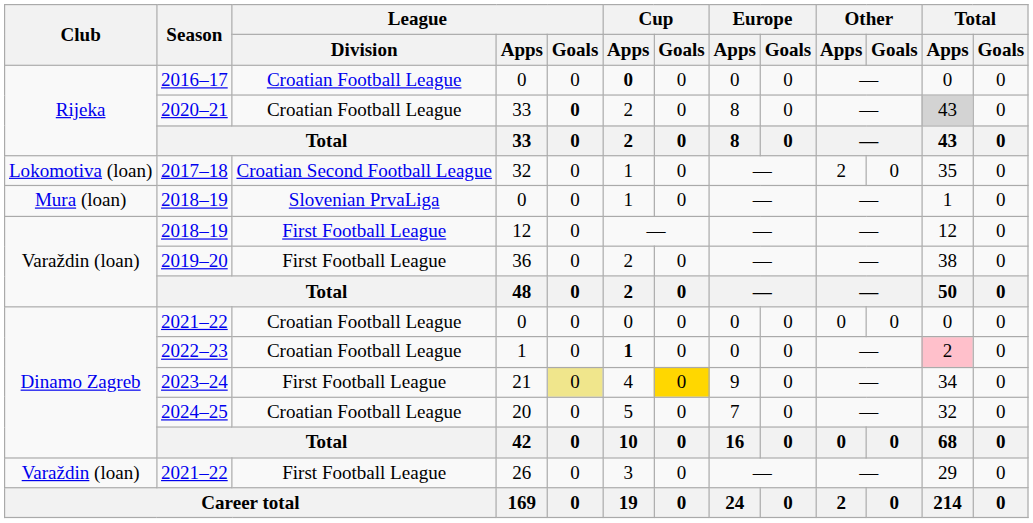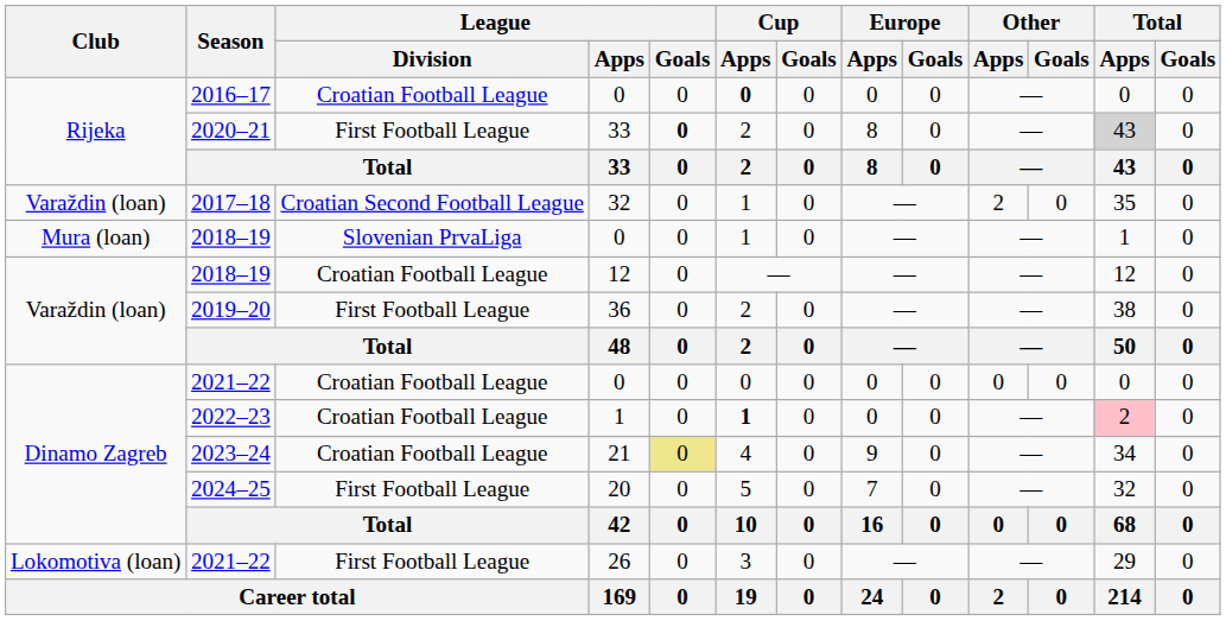 <table class="wikitable" style="text-align:center">
 <tr>
 <th rowspan="2">Club</th>
 <th rowspan="2">Season</th>
 <th colspan="3">League</th>
 <th colspan="2">Cup</th>
 <th colspan="2">Europe</th>
 <th colspan="2">Other</th>
 <th colspan="2">Total</th>
 </tr>
 <tr>
 <th>Division</th>
 <th>Apps</th>
 <th>Goals</th>
 <th>Apps</th>
 <th>Goals</th>
 <th>Apps</th>
 <th>Goals</th>
 <th>Apps</th>
 <th>Goals</th>
 <th>Apps</th>
 <th>Goals</th>
 </tr>
 <tr>
 <td rowspan="3"><a href='#'>Rijeka</a></td>
 <td><a href='#'>2016–17</a></td>
 <td><a href='#'>Croatian Football League</a></td>
 <td>0</td>
 <td>0</td>
 <td><strong>0</strong></td>
 <td>0</td>
 <td>0</td>
 <td>0</td>
 <td colspan="2">—</td>
 <td>0</td>
 <td>0</td>
 </tr>
 <tr>
 <td><a href='#'>2020–21</a></td>
-<td>Croatian Football League</td>
+<td>First Football League</td>
 <td>33</td>
 <td><strong>0</strong></td>
 <td>2</td>
 <td>0</td>
 <td>8</td>
 <td>0</td>
 <td colspan="2">—</td>
 <td style="background: lightgrey;">43</td>
 <td>0</td>
 </tr>
 <tr>
 <th colspan="2">Total</th>
 <th>33</th>
 <th>0</th>
 <th>2</th>
 <th>0</th>
 <th>8</th>
 <th>0</th>
 <th colspan="2">—</th>
 <th>43</th>
 <th>0</th>
 </tr>
 <tr>
-<td><a href='#'>Lokomotiva</a> (loan)</td>
+<td><a href='#'>Varaždin</a> (loan)</td>
 <td><a href='#'>2017–18</a></td>
 <td><a href='#'>Croatian Second Football League</a></td>
 <td>32</td>
 <td>0</td>
 <td>1</td>
 <td>0</td>
 <td colspan="2">—</td>
 <td>2</td>
 <td>0</td>
 <td>35</td>
 <td>0</td>
 </tr>
 <tr>
 <td><a href='#'>Mura</a> (loan)</td>
 <td><a href='#'>2018–19</a></td>
 <td><a href='#'>Slovenian PrvaLiga</a></td>
 <td>0</td>
 <td>0</td>
 <td>1</td>
 <td>0</td>
 <td colspan="2">—</td>
 <td colspan="2">—</td>
 <td>1</td>
 <td>0</td>
 </tr>
 <tr>
 <td rowspan="3">Varaždin (loan)</td>
 <td><a href='#'>2018–19</a></td>
-<td><a href='#'>First Football League</a></td>
+<td>Croatian Football League</td>
 <td>12</td>
 <td>0</td>
 <td colspan="2">—</td>
 <td colspan="2">—</td>
 <td colspan="2">—</td>
 <td>12</td>
 <td>0</td>
 </tr>
 <tr>
 <td><a href='#'>2019–20</a></td>
 <td>First Football League</td>
 <td>36</td>
 <td>0</td>
 <td>2</td>
 <td>0</td>
 <td colspan="2">—</td>
 <td colspan="2">—</td>
 <td>38</td>
 <td>0</td>
 </tr>
 <tr>
 <th colspan="2">Total</th>
 <th>48</th>
 <th>0</th>
 <th>2</th>
 <th>0</th>
 <th colspan="2">—</th>
 <th colspan="2">—</th>
 <th>50</th>
 <th>0</th>
 </tr>
 <tr>
 <td rowspan="5"><a href='#'>Dinamo Zagreb</a></td>
 <td><a href='#'>2021–22</a></td>
 <td>Croatian Football League</td>
 <td>0</td>
 <td>0</td>
 <td>0</td>
 <td>0</td>
 <td>0</td>
 <td>0</td>
 <td>0</td>
 <td>0</td>
 <td>0</td>
 <td>0</td>
 </tr>
 <tr>
 <td><a href='#'>2022–23</a></td>
 <td>Croatian Football League</td>
 <td>1</td>
 <td>0</td>
 <td><strong>1</strong></td>
 <td>0</td>
 <td>0</td>
 <td>0</td>
 <td colspan="2">—</td>
 <td style="background: pink;">2</td>
 <td>0</td>
 </tr>
 <tr>
 <td><a href='#'>2023–24</a></td>
-<td>First Football League</td>
+<td>Croatian Football League</td>
 <td>21</td>
 <td style="background: khaki;">0</td>
 <td>4</td>
-<td style="background: gold;">0</td>
+<td>0</td>
 <td>9</td>
 <td>0</td>
 <td colspan="2">—</td>
 <td>34</td>
 <td>0</td>
 </tr>
 <tr>
 <td><a href='#'>2024–25</a></td>
-<td>Croatian Football League</td>
+<td>First Football League</td>
 <td>20</td>
 <td>0</td>
 <td>5</td>
 <td>0</td>
 <td>7</td>
 <td>0</td>
 <td colspan="2">—</td>
 <td>32</td>
 <td>0</td>
 </tr>
 <tr>
 <th colspan="2">Total</th>
 <th>42</th>
 <th>0</th>
 <th>10</th>
 <th>0</th>
 <th>16</th>
 <th>0</th>
 <th>0</th>
 <th>0</th>
 <th>68</th>
 <th>0</th>
 </tr>
 <tr>
-<td><a href='#'>Varaždin</a> (loan)</td>
+<td><a href='#'>Lokomotiva</a> (loan)</td>
 <td><a href='#'>2021–22</a></td>
 <td>First Football League</td>
 <td>26</td>
 <td>0</td>
 <td>3</td>
 <td>0</td>
 <td colspan="2">—</td>
 <td colspan="2">—</td>
 <td>29</td>
 <td>0</td>
 </tr>
 <tr>
 <th colspan="3">Career total</th>
 <th>169</th>
 <th>0</th>
 <th>19</th>
 <th>0</th>
 <th>24</th>
 <th>0</th>
 <th>2</th>
 <th>0</th>
 <th>214</th>
 <th>0</th>
 </tr>
 </table>
